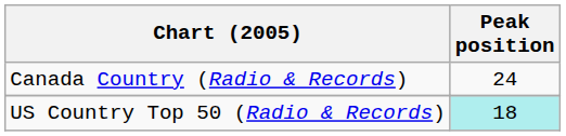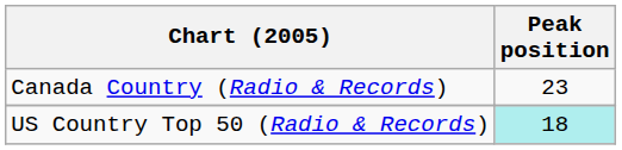 <table class="wikitable sortable">
 <tr>
 <th>Chart (2005)</th>
 <th>Peak<br>position</th>
 </tr>
 <tr>
 <td align="left">Canada <a href='#'>Country</a> (<em><a href='#'>Radio & Records</a></em>)</td>
-<td align="center">24</td>
+<td align="center">23</td>
 </tr>
 <tr>
 </tr>
 <tr>
 <td align="left">US Country Top 50 (<em><a href='#'>Radio & Records</a></em>)</td>
 <td align="center" style="background: paleturquoise;">18</td>
 </tr>
 </table>
